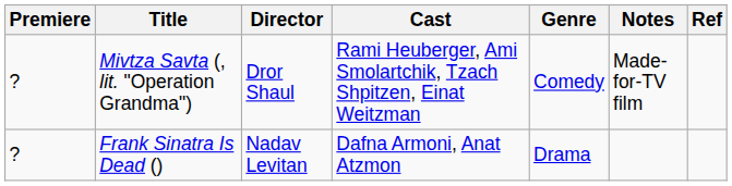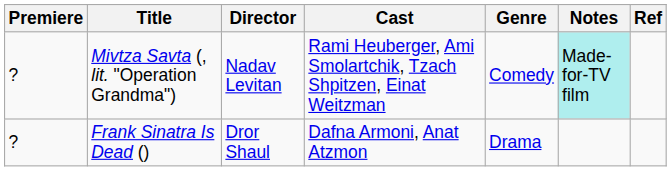 <table class="wikitable">
 <tr>
 <th>Premiere</th>
 <th>Title</th>
 <th>Director</th>
 <th>Cast</th>
 <th>Genre</th>
 <th>Notes</th>
 <th>Ref</th>
 </tr>
 <tr>
 <td>?</td>
 <td><em><a href='#'>Mivtza Savta</a></em> (, <em>lit.</em> "Operation Grandma")</td>
-<td><a href='#'>Dror Shaul</a></td>
+<td><a href='#'>Nadav Levitan</a></td>
 <td><a href='#'>Rami Heuberger</a>, <a href='#'>Ami Smolartchik</a>, <a href='#'>Tzach Shpitzen</a>, <a href='#'>Einat Weitzman</a></td>
 <td><a href='#'>Comedy</a></td>
-<td>Made-for-TV film</td>
+<td style="background: paleturquoise;">Made-for-TV film</td>
 <td></td>
 </tr>
 <tr>
 <td>?</td>
 <td><em><a href='#'>Frank Sinatra Is Dead</a></em> ()</td>
-<td><a href='#'>Nadav Levitan</a></td>
+<td><a href='#'>Dror Shaul</a></td>
 <td><a href='#'>Dafna Armoni</a>, <a href='#'>Anat Atzmon</a></td>
 <td><a href='#'>Drama</a></td>
 <td></td>
 <td></td>
 </tr>
 </table>
